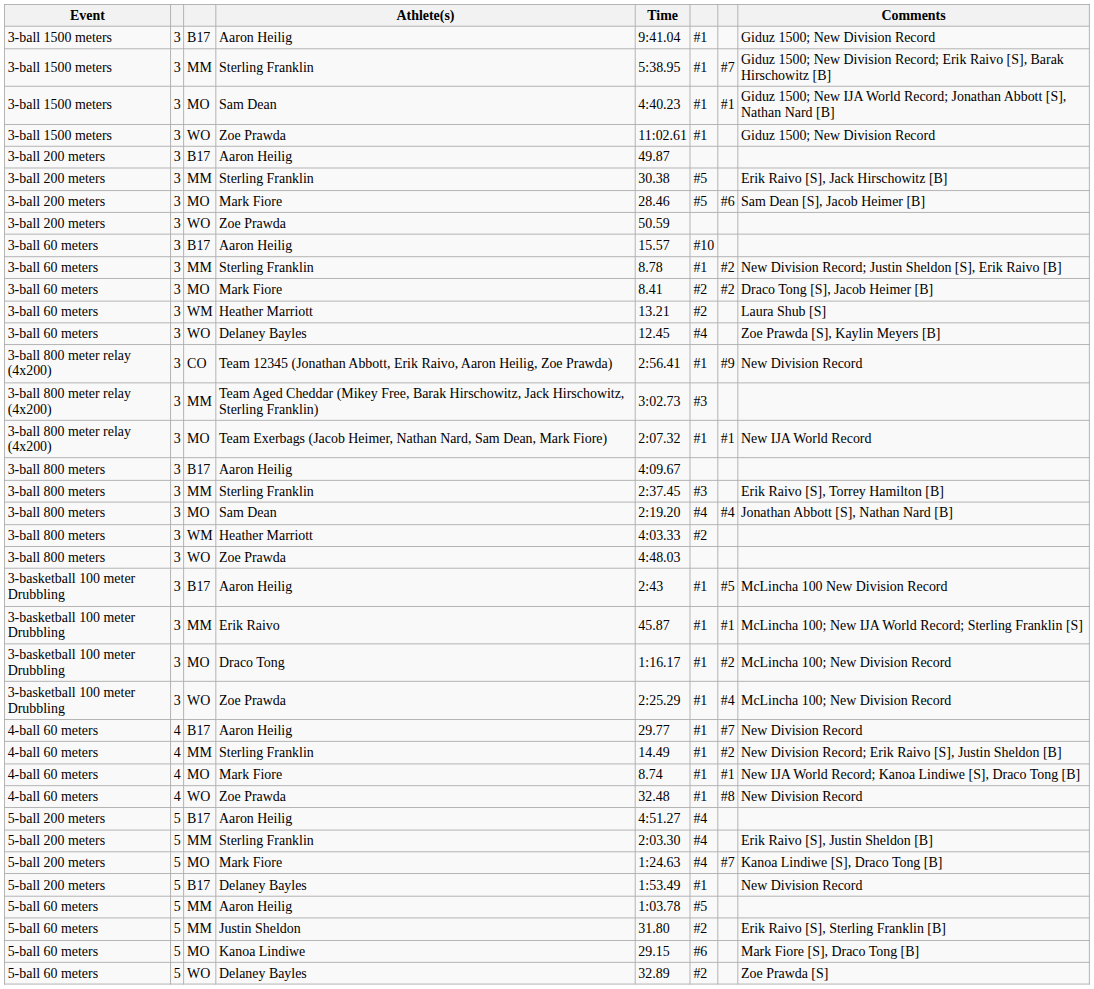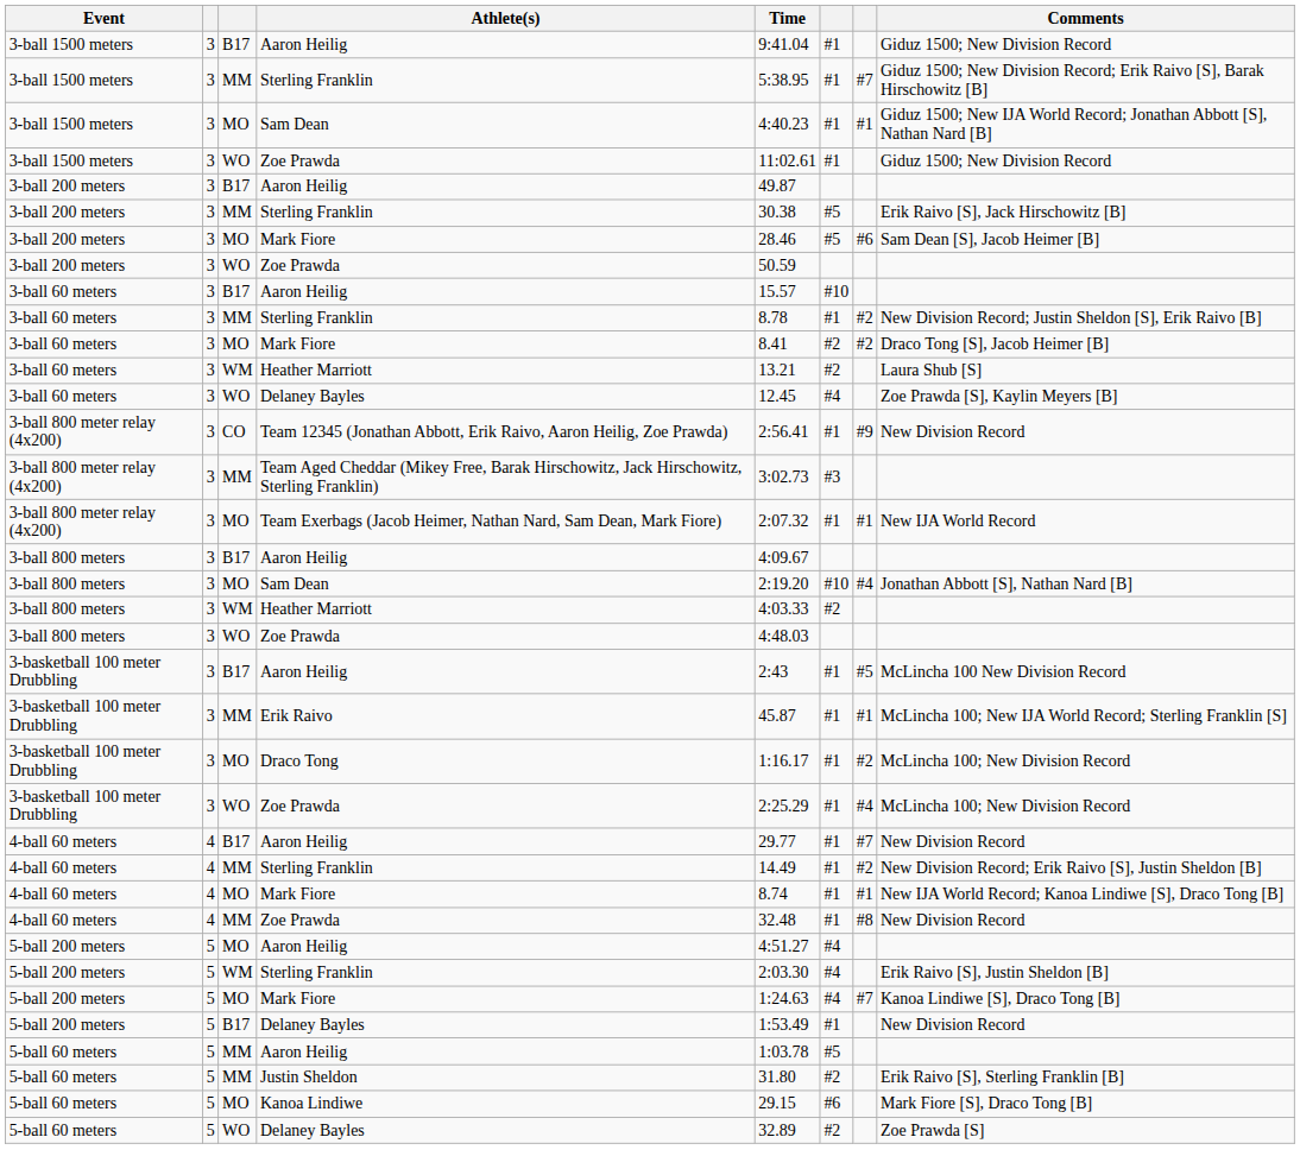 <table class="wikitable sortable">
 <tr>
 <th>Event</th>
 <th></th>
 <th></th>
 <th>Athlete(s)</th>
 <th>Time</th>
 <th></th>
 <th></th>
 <th>Comments</th>
 </tr>
 <tr>
 <td>3-ball 1500 meters</td>
 <td>3</td>
 <td>B17</td>
 <td>Aaron Heilig</td>
 <td>9:41.04</td>
 <td>#1</td>
 <td></td>
 <td>Giduz 1500; New Division Record</td>
 </tr>
 <tr>
 <td>3-ball 1500 meters</td>
 <td>3</td>
 <td>MM</td>
 <td>Sterling Franklin</td>
 <td>5:38.95</td>
 <td>#1</td>
 <td>#7</td>
 <td>Giduz 1500; New Division Record;  Erik Raivo [S], Barak Hirschowitz [B]</td>
 </tr>
 <tr>
 <td>3-ball 1500 meters</td>
 <td>3</td>
 <td>MO</td>
 <td>Sam Dean</td>
 <td>4:40.23</td>
 <td>#1</td>
 <td>#1</td>
 <td>Giduz 1500; New IJA World Record;  Jonathan Abbott [S], Nathan Nard [B]</td>
 </tr>
 <tr>
 <td>3-ball 1500 meters</td>
 <td>3</td>
 <td>WO</td>
 <td>Zoe Prawda</td>
 <td>11:02.61</td>
 <td>#1</td>
 <td></td>
 <td>Giduz 1500; New Division Record</td>
 </tr>
 <tr>
 <td>3-ball 200 meters</td>
 <td>3</td>
 <td>B17</td>
 <td>Aaron Heilig</td>
 <td>49.87</td>
 <td></td>
 <td></td>
 <td></td>
 </tr>
 <tr>
 <td>3-ball 200 meters</td>
 <td>3</td>
 <td>MM</td>
 <td>Sterling Franklin</td>
 <td>30.38</td>
 <td>#5</td>
 <td></td>
 <td>Erik Raivo [S], Jack Hirschowitz [B]</td>
 </tr>
 <tr>
 <td>3-ball 200 meters</td>
 <td>3</td>
 <td>MO</td>
 <td>Mark Fiore</td>
 <td>28.46</td>
 <td>#5</td>
 <td>#6</td>
 <td>Sam Dean [S], Jacob Heimer [B]</td>
 </tr>
 <tr>
 <td>3-ball 200 meters</td>
 <td>3</td>
 <td>WO</td>
 <td>Zoe Prawda</td>
 <td>50.59</td>
 <td></td>
 <td></td>
 <td></td>
 </tr>
 <tr>
 <td>3-ball 60 meters</td>
 <td>3</td>
 <td>B17</td>
 <td>Aaron Heilig</td>
 <td>15.57</td>
 <td>#10</td>
 <td></td>
 <td></td>
 </tr>
 <tr>
 <td>3-ball 60 meters</td>
 <td>3</td>
 <td>MM</td>
 <td>Sterling Franklin</td>
 <td>8.78</td>
 <td>#1</td>
 <td>#2</td>
 <td>New Division Record;  Justin Sheldon [S], Erik Raivo [B]</td>
 </tr>
 <tr>
 <td>3-ball 60 meters</td>
 <td>3</td>
 <td>MO</td>
 <td>Mark Fiore</td>
 <td>8.41</td>
 <td>#2</td>
 <td>#2</td>
 <td>Draco Tong [S], Jacob Heimer [B]</td>
 </tr>
 <tr>
 <td>3-ball 60 meters</td>
 <td>3</td>
 <td>WM</td>
 <td>Heather Marriott</td>
 <td>13.21</td>
 <td>#2</td>
 <td></td>
 <td>Laura Shub [S]</td>
 </tr>
 <tr>
 <td>3-ball 60 meters</td>
 <td>3</td>
 <td>WO</td>
 <td>Delaney Bayles</td>
 <td>12.45</td>
 <td>#4</td>
 <td></td>
 <td>Zoe Prawda [S], Kaylin Meyers [B]</td>
 </tr>
 <tr>
 <td>3-ball 800 meter relay (4x200)</td>
 <td>3</td>
 <td>CO</td>
 <td>Team 12345 (Jonathan Abbott, Erik Raivo, Aaron Heilig, Zoe Prawda)</td>
 <td>2:56.41</td>
 <td>#1</td>
 <td>#9</td>
 <td>New Division Record</td>
 </tr>
 <tr>
 <td>3-ball 800 meter relay (4x200)</td>
 <td>3</td>
 <td>MM</td>
 <td>Team Aged Cheddar (Mikey Free, Barak Hirschowitz, Jack Hirschowitz, Sterling Franklin)</td>
 <td>3:02.73</td>
 <td>#3</td>
 <td></td>
 <td></td>
 </tr>
 <tr>
 <td>3-ball 800 meter relay (4x200)</td>
 <td>3</td>
 <td>MO</td>
 <td>Team Exerbags (Jacob Heimer, Nathan Nard, Sam Dean, Mark Fiore)</td>
 <td>2:07.32</td>
 <td>#1</td>
 <td>#1</td>
 <td>New IJA World Record</td>
 </tr>
 <tr>
 <td>3-ball 800 meters</td>
 <td>3</td>
 <td>B17</td>
 <td>Aaron Heilig</td>
 <td>4:09.67</td>
 <td></td>
 <td></td>
 <td></td>
 </tr>
 <tr>
 <td>3-ball 800 meters</td>
 <td>3</td>
-<td>MM</td>
-<td>Sterling Franklin</td>
-<td>2:37.45</td>
-<td>#3</td>
-<td></td>
-<td>Erik Raivo [S], Torrey Hamilton [B]</td>
-</tr>
-<tr>
-<td>3-ball 800 meters</td>
-<td>3</td>
 <td>MO</td>
 <td>Sam Dean</td>
 <td>2:19.20</td>
-<td>#4</td>
+<td>#10</td>
 <td>#4</td>
 <td>Jonathan Abbott [S], Nathan Nard [B]</td>
 </tr>
 <tr>
 <td>3-ball 800 meters</td>
 <td>3</td>
 <td>WM</td>
 <td>Heather Marriott</td>
 <td>4:03.33</td>
 <td>#2</td>
 <td></td>
 <td></td>
 </tr>
 <tr>
 <td>3-ball 800 meters</td>
 <td>3</td>
 <td>WO</td>
 <td>Zoe Prawda</td>
 <td>4:48.03</td>
 <td></td>
 <td></td>
 <td></td>
 </tr>
 <tr>
 <td>3-basketball 100 meter Drubbling</td>
 <td>3</td>
 <td>B17</td>
 <td>Aaron Heilig</td>
 <td>2:43</td>
 <td>#1</td>
 <td>#5</td>
 <td>McLincha 100 New Division Record</td>
 </tr>
 <tr>
 <td>3-basketball 100 meter Drubbling</td>
 <td>3</td>
 <td>MM</td>
 <td>Erik Raivo</td>
 <td>45.87</td>
 <td>#1</td>
 <td>#1</td>
 <td>McLincha 100; New IJA World Record;  Sterling Franklin [S]</td>
 </tr>
 <tr>
 <td>3-basketball 100 meter Drubbling</td>
 <td>3</td>
 <td>MO</td>
 <td>Draco Tong</td>
 <td>1:16.17</td>
 <td>#1</td>
 <td>#2</td>
 <td>McLincha 100; New Division Record</td>
 </tr>
 <tr>
 <td>3-basketball 100 meter Drubbling</td>
 <td>3</td>
 <td>WO</td>
 <td>Zoe Prawda</td>
 <td>2:25.29</td>
 <td>#1</td>
 <td>#4</td>
 <td>McLincha 100; New Division Record</td>
 </tr>
 <tr>
 <td>4-ball 60 meters</td>
 <td>4</td>
 <td>B17</td>
 <td>Aaron Heilig</td>
 <td>29.77</td>
 <td>#1</td>
 <td>#7</td>
 <td>New Division Record</td>
 </tr>
 <tr>
 <td>4-ball 60 meters</td>
 <td>4</td>
 <td>MM</td>
 <td>Sterling Franklin</td>
 <td>14.49</td>
 <td>#1</td>
 <td>#2</td>
 <td>New Division Record;  Erik Raivo [S], Justin Sheldon [B]</td>
 </tr>
 <tr>
 <td>4-ball 60 meters</td>
 <td>4</td>
 <td>MO</td>
 <td>Mark Fiore</td>
 <td>8.74</td>
 <td>#1</td>
 <td>#1</td>
 <td>New IJA World Record;  Kanoa Lindiwe [S], Draco Tong [B]</td>
 </tr>
 <tr>
 <td>4-ball 60 meters</td>
 <td>4</td>
-<td>WO</td>
+<td>MM</td>
 <td>Zoe Prawda</td>
 <td>32.48</td>
 <td>#1</td>
 <td>#8</td>
 <td>New Division Record</td>
 </tr>
 <tr>
 <td>5-ball 200 meters</td>
 <td>5</td>
-<td>B17</td>
+<td>MO</td>
 <td>Aaron Heilig</td>
 <td>4:51.27</td>
 <td>#4</td>
 <td></td>
 <td></td>
 </tr>
 <tr>
 <td>5-ball 200 meters</td>
 <td>5</td>
-<td>MM</td>
+<td>WM</td>
 <td>Sterling Franklin</td>
 <td>2:03.30</td>
 <td>#4</td>
 <td></td>
 <td>Erik Raivo [S], Justin Sheldon [B]</td>
 </tr>
 <tr>
 <td>5-ball 200 meters</td>
 <td>5</td>
 <td>MO</td>
 <td>Mark Fiore</td>
 <td>1:24.63</td>
 <td>#4</td>
 <td>#7</td>
 <td>Kanoa Lindiwe [S], Draco Tong [B]</td>
 </tr>
 <tr>
 <td>5-ball 200 meters</td>
 <td>5</td>
 <td>B17</td>
 <td>Delaney Bayles</td>
 <td>1:53.49</td>
 <td>#1</td>
 <td></td>
 <td>New Division Record</td>
 </tr>
 <tr>
 <td>5-ball 60 meters</td>
 <td>5</td>
 <td>MM</td>
 <td>Aaron Heilig</td>
 <td>1:03.78</td>
 <td>#5</td>
 <td></td>
 <td></td>
 </tr>
 <tr>
 <td>5-ball 60 meters</td>
 <td>5</td>
 <td>MM</td>
 <td>Justin Sheldon</td>
 <td>31.80</td>
 <td>#2</td>
 <td></td>
 <td>Erik Raivo [S], Sterling Franklin [B]</td>
 </tr>
 <tr>
 <td>5-ball 60 meters</td>
 <td>5</td>
 <td>MO</td>
 <td>Kanoa Lindiwe</td>
 <td>29.15</td>
 <td>#6</td>
 <td></td>
 <td>Mark Fiore [S], Draco Tong [B]</td>
 </tr>
 <tr>
 <td>5-ball 60 meters</td>
 <td>5</td>
 <td>WO</td>
 <td>Delaney Bayles</td>
 <td>32.89</td>
 <td>#2</td>
 <td></td>
 <td>Zoe Prawda [S]</td>
 </tr>
 </table>
